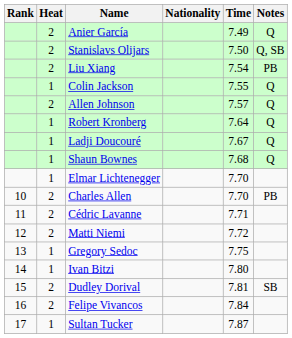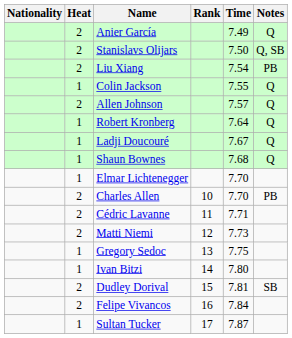 <table class="wikitable sortable" style="text-align:center">
 <tr>
-<th>Rank</th>
+<th>Nationality</th>
 <th>Heat</th>
 <th>Name</th>
-<th>Nationality</th>
+<th>Rank</th>
 <th>Time</th>
 <th>Notes</th>
 </tr>
 <tr bgcolor=ccffcc>
-<td></td>
+<td align=left></td>
 <td>2</td>
 <td align="left"><a href='#'>Anier García</a></td>
-<td align=left></td>
+<td></td>
 <td>7.49</td>
 <td>Q</td>
 </tr>
 <tr bgcolor=ccffcc>
-<td></td>
+<td align=left></td>
 <td>2</td>
 <td align="left"><a href='#'>Stanislavs Olijars</a></td>
-<td align=left></td>
+<td></td>
 <td>7.50</td>
 <td>Q, SB</td>
 </tr>
 <tr bgcolor=ccffcc>
-<td></td>
+<td align=left></td>
 <td>2</td>
 <td align="left"><a href='#'>Liu Xiang</a></td>
-<td align=left></td>
+<td></td>
 <td>7.54</td>
 <td>PB</td>
 </tr>
 <tr bgcolor=ccffcc>
-<td></td>
+<td align=left></td>
 <td>1</td>
 <td align="left"><a href='#'>Colin Jackson</a></td>
-<td align=left></td>
+<td></td>
 <td>7.55</td>
 <td>Q</td>
 </tr>
 <tr bgcolor=ccffcc>
-<td></td>
+<td align=left></td>
 <td>2</td>
 <td align="left"><a href='#'>Allen Johnson</a></td>
-<td align=left></td>
+<td></td>
 <td>7.57</td>
 <td>Q</td>
 </tr>
 <tr bgcolor=ccffcc>
-<td></td>
+<td align=left></td>
 <td>1</td>
 <td align="left"><a href='#'>Robert Kronberg</a></td>
-<td align=left></td>
+<td></td>
 <td>7.64</td>
 <td>Q</td>
 </tr>
 <tr bgcolor=ccffcc>
-<td></td>
+<td align=left></td>
 <td>1</td>
 <td align="left"><a href='#'>Ladji Doucouré</a></td>
-<td align=left></td>
+<td></td>
 <td>7.67</td>
 <td>Q</td>
 </tr>
 <tr bgcolor=ccffcc>
-<td></td>
+<td align=left></td>
 <td>1</td>
 <td align="left"><a href='#'>Shaun Bownes</a></td>
-<td align=left></td>
+<td></td>
 <td>7.68</td>
 <td>Q</td>
 </tr>
 <tr>
-<td></td>
+<td align=left></td>
 <td>1</td>
 <td align="left"><a href='#'>Elmar Lichtenegger</a></td>
-<td align=left></td>
+<td></td>
 <td>7.70</td>
 <td></td>
 </tr>
 <tr>
-<td>10</td>
+<td align=left></td>
 <td>2</td>
 <td align="left"><a href='#'>Charles Allen</a></td>
-<td align=left></td>
+<td>10</td>
 <td>7.70</td>
 <td>PB</td>
 </tr>
 <tr>
-<td>11</td>
+<td align=left></td>
 <td>2</td>
 <td align="left"><a href='#'>Cédric Lavanne</a></td>
-<td align=left></td>
+<td>11</td>
 <td>7.71</td>
 <td></td>
 </tr>
 <tr>
-<td>12</td>
+<td align=left></td>
 <td>2</td>
 <td align="left"><a href='#'>Matti Niemi</a></td>
-<td align=left></td>
-<td>7.72</td>
+<td>12</td>
+<td>7.73</td>
 <td></td>
 </tr>
 <tr>
-<td>13</td>
+<td align=left></td>
 <td>1</td>
 <td align="left"><a href='#'>Gregory Sedoc</a></td>
-<td align=left></td>
+<td>13</td>
 <td>7.75</td>
 <td></td>
 </tr>
 <tr>
-<td>14</td>
+<td align=left></td>
 <td>1</td>
 <td align="left"><a href='#'>Ivan Bitzi</a></td>
-<td align=left></td>
+<td>14</td>
 <td>7.80</td>
 <td></td>
 </tr>
 <tr>
-<td>15</td>
+<td align=left></td>
 <td>2</td>
 <td align="left"><a href='#'>Dudley Dorival</a></td>
-<td align=left></td>
+<td>15</td>
 <td>7.81</td>
 <td>SB</td>
 </tr>
 <tr>
-<td>16</td>
+<td align=left></td>
 <td>2</td>
 <td align="left"><a href='#'>Felipe Vivancos</a></td>
-<td align=left></td>
+<td>16</td>
 <td>7.84</td>
 <td></td>
 </tr>
 <tr>
-<td>17</td>
+<td align=left></td>
 <td>1</td>
 <td align="left"><a href='#'>Sultan Tucker</a></td>
-<td align=left></td>
+<td>17</td>
 <td>7.87</td>
 <td></td>
 </tr>
 </table>
